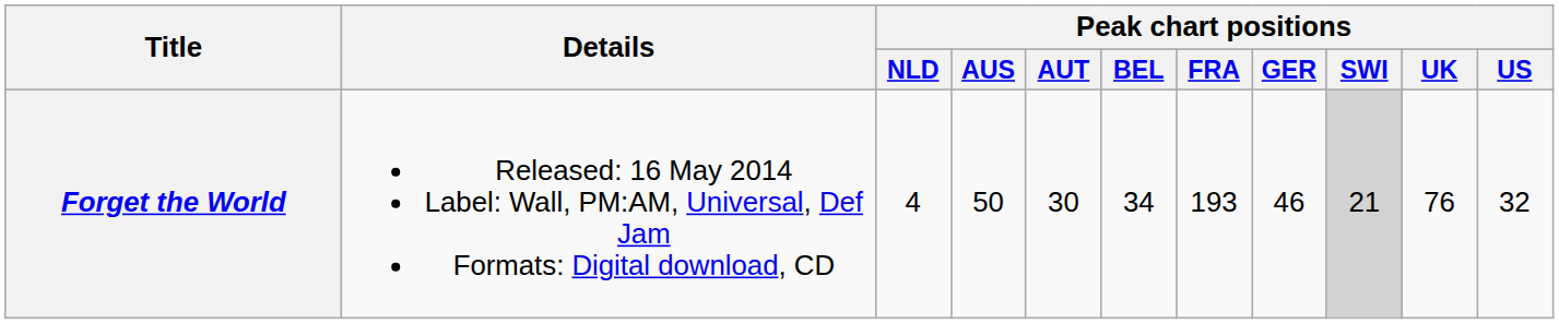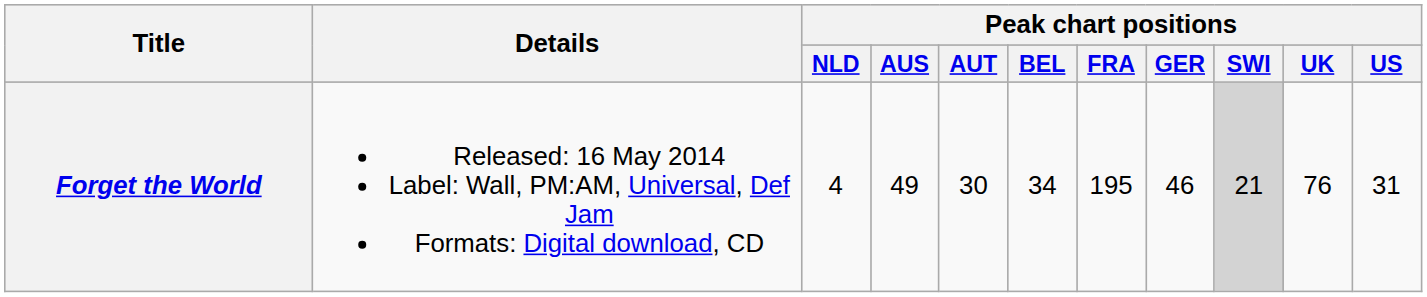 <table class="wikitable plainrowheaders" style="text-align:center;">
 <tr>
 <th scope="col" rowspan="2" style="width:11.5em;">Title</th>
 <th scope="col" rowspan="2" style="width:18.5em;">Details</th>
 <th scope="col" colspan="9">Peak chart positions</th>
 </tr>
 <tr>
 <th scope="col" style="width:2.5em;font-size:90%;"><a href='#'>NLD</a><br></th>
 <th scope="col" style="width:2.5em;font-size:90%;"><a href='#'>AUS</a><br></th>
 <th scope="col" style="width:2.5em;font-size:90%;"><a href='#'>AUT</a><br></th>
 <th scope="col" style="width:2.5em;font-size:90%;"><a href='#'>BEL</a><br></th>
 <th scope="col" style="width:2.5em;font-size:90%;"><a href='#'>FRA</a><br></th>
 <th scope="col" style="width:2.5em;font-size:90%;"><a href='#'>GER</a><br></th>
 <th scope="col" style="width:2.5em;font-size:90%;"><a href='#'>SWI</a><br></th>
 <th scope="col" style="width:2.5em;font-size:90%;"><a href='#'>UK</a><br></th>
 <th scope="col" style="width:2.5em;font-size:90%;"><a href='#'>US</a><br></th>
 </tr>
 <tr>
 <th scope="row"><em><a href='#'>Forget the World</a></em></th>
 <td><br><ul><li>Released: 16 May 2014</li><li>Label: Wall, PM:AM, <a href='#'>Universal</a>, <a href='#'>Def Jam</a></li><li>Formats: <a href='#'>Digital download</a>, CD</li></ul></td>
 <td>4</td>
-<td>50</td>
+<td>49</td>
 <td>30</td>
 <td>34</td>
-<td>193</td>
+<td>195</td>
 <td>46</td>
 <td style="background: lightgrey;">21</td>
 <td>76</td>
-<td>32</td>
+<td>31</td>
 </tr>
 </table>
